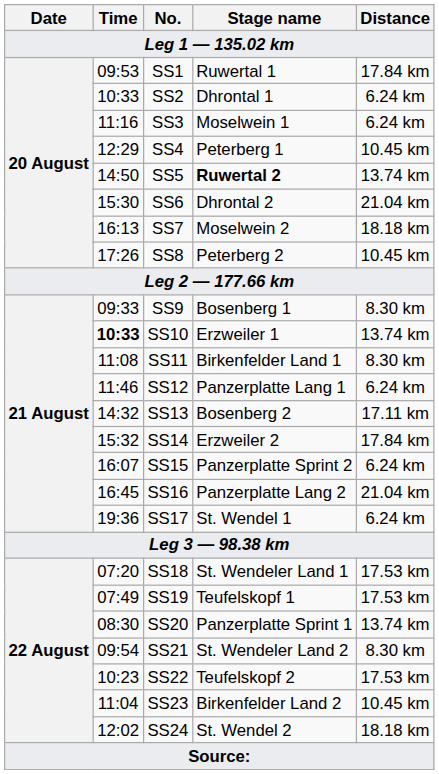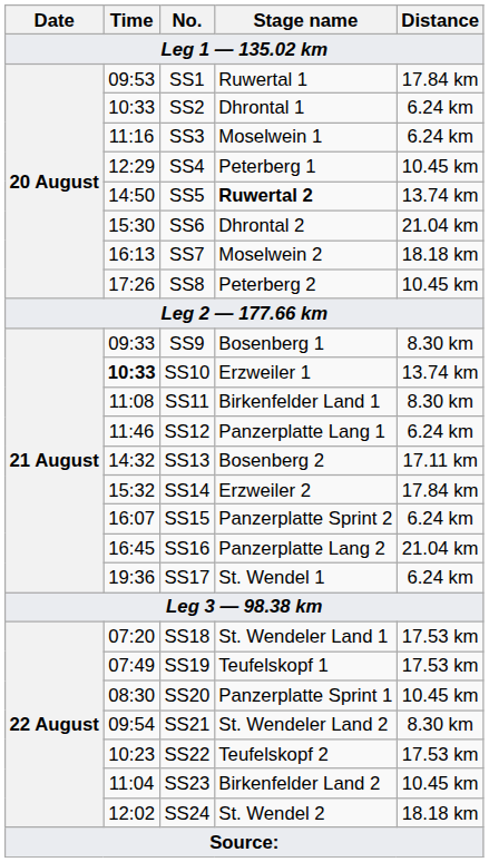 <table class="wikitable" style="font-size: 85%;">
 <tr>
 <th>Date</th>
 <th>Time</th>
 <th>No.</th>
 <th>Stage name</th>
 <th>Distance</th>
 </tr>
 <tr>
 <td style="background-color:#EAECF0; text-align:center" colspan="5"><strong><em>Leg 1 — 135.02 km</em></strong></td>
 </tr>
 <tr>
 <th rowspan="8">20 August</th>
 <td align="center">09:53</td>
 <td align="center">SS1</td>
 <td>Ruwertal 1</td>
 <td align="center">17.84 km</td>
 </tr>
 <tr>
 <td align="center">10:33</td>
 <td align="center">SS2</td>
 <td>Dhrontal 1</td>
 <td align="center">6.24 km</td>
 </tr>
 <tr>
 <td align="center">11:16</td>
 <td align="center">SS3</td>
 <td>Moselwein 1</td>
 <td align="center">6.24 km</td>
 </tr>
 <tr>
 <td align="center">12:29</td>
 <td align="center">SS4</td>
 <td>Peterberg 1</td>
 <td align="center">10.45 km</td>
 </tr>
 <tr>
 <td align="center">14:50</td>
 <td align="center">SS5</td>
 <td><strong>Ruwertal 2</strong></td>
 <td align="center">13.74 km</td>
 </tr>
 <tr>
 <td align="center">15:30</td>
 <td align="center">SS6</td>
 <td>Dhrontal 2</td>
 <td align="center">21.04 km</td>
 </tr>
 <tr>
 <td align="center">16:13</td>
 <td align="center">SS7</td>
 <td>Moselwein 2</td>
 <td align="center">18.18 km</td>
 </tr>
 <tr>
 <td align="center">17:26</td>
 <td align="center">SS8</td>
 <td>Peterberg 2</td>
 <td align="center">10.45 km</td>
 </tr>
 <tr>
 <td style="background-color:#EAECF0; text-align:center" colspan="5"><strong><em>Leg 2 — 177.66 km</em></strong></td>
 </tr>
 <tr>
 <th rowspan="9">21 August</th>
 <td align="center">09:33</td>
 <td align="center">SS9</td>
 <td>Bosenberg 1</td>
 <td align="center">8.30 km</td>
 </tr>
 <tr>
 <td align="center"><strong>10:33</strong></td>
 <td align="center">SS10</td>
 <td>Erzweiler 1</td>
 <td align="center">13.74 km</td>
 </tr>
 <tr>
 <td align="center">11:08</td>
 <td align="center">SS11</td>
 <td>Birkenfelder Land 1</td>
 <td align="center">8.30 km</td>
 </tr>
 <tr>
 <td align="center">11:46</td>
 <td align="center">SS12</td>
 <td>Panzerplatte Lang 1</td>
 <td align="center">6.24 km</td>
 </tr>
 <tr>
 <td align="center">14:32</td>
 <td align="center">SS13</td>
 <td>Bosenberg 2</td>
 <td align="center">17.11 km</td>
 </tr>
 <tr>
 <td align="center">15:32</td>
 <td align="center">SS14</td>
 <td>Erzweiler 2</td>
 <td align="center">17.84 km</td>
 </tr>
 <tr>
 <td align="center">16:07</td>
 <td align="center">SS15</td>
 <td>Panzerplatte Sprint 2</td>
 <td align="center">6.24 km</td>
 </tr>
 <tr>
 <td align="center">16:45</td>
 <td align="center">SS16</td>
 <td>Panzerplatte Lang 2</td>
 <td align="center">21.04 km</td>
 </tr>
 <tr>
 <td align="center">19:36</td>
 <td align="center">SS17</td>
 <td>St. Wendel 1</td>
 <td align="center">6.24 km</td>
 </tr>
 <tr>
 <td style="background-color:#EAECF0; text-align:center" colspan="5"><strong><em>Leg 3 — 98.38 km</em></strong></td>
 </tr>
 <tr>
 <th rowspan="7">22 August</th>
 <td align="center">07:20</td>
 <td align="center">SS18</td>
 <td>St. Wendeler Land 1</td>
 <td align="center">17.53 km</td>
 </tr>
 <tr>
 <td align="center">07:49</td>
 <td align="center">SS19</td>
 <td>Teufelskopf 1</td>
 <td align="center">17.53 km</td>
 </tr>
 <tr>
 <td align="center">08:30</td>
 <td align="center">SS20</td>
 <td>Panzerplatte Sprint 1</td>
-<td align="center">13.74 km</td>
+<td align="center">10.45 km</td>
 </tr>
 <tr>
 <td align="center">09:54</td>
 <td align="center">SS21</td>
 <td>St. Wendeler Land 2</td>
 <td align="center">8.30 km</td>
 </tr>
 <tr>
 <td align="center">10:23</td>
 <td align="center">SS22</td>
 <td>Teufelskopf 2</td>
 <td align="center">17.53 km</td>
 </tr>
 <tr>
 <td align="center">11:04</td>
 <td align="center">SS23</td>
 <td>Birkenfelder Land 2</td>
 <td align="center">10.45 km</td>
 </tr>
 <tr>
 <td align="center">12:02</td>
 <td align="center">SS24</td>
 <td>St. Wendel 2</td>
 <td align="center">18.18 km</td>
 </tr>
 <tr>
 <td style="background-color:#EAECF0; text-align:center" colspan="5"><strong>Source:</strong></td>
 </tr>
 </table>
